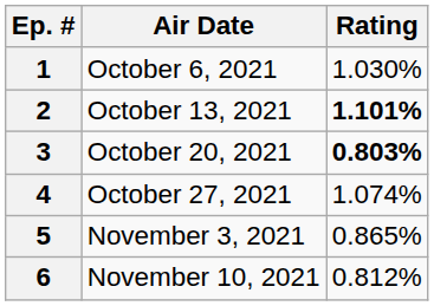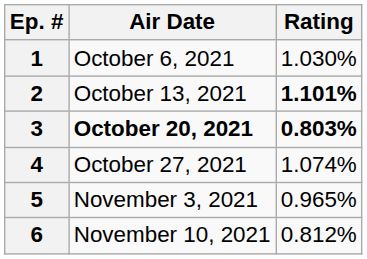 <table class="wikitable">
 <tr>
 <th>Ep. #</th>
 <th>Air Date</th>
 <th>Rating</th>
 </tr>
 <tr>
 <th>1</th>
 <td>October 6, 2021</td>
 <td>1.030%</td>
 </tr>
 <tr>
 <th>2</th>
 <td>October 13, 2021</td>
 <td><span><strong>1.101%</strong></span></td>
 </tr>
 <tr>
 <th>3</th>
-<td>October 20, 2021</td>
+<td><strong>October 20, 2021</strong></td>
 <td><span><strong>0.803%</strong></span></td>
 </tr>
 <tr>
 <th>4</th>
 <td>October 27, 2021</td>
 <td>1.074%</td>
 </tr>
 <tr>
 <th>5</th>
 <td>November 3, 2021</td>
-<td>0.865%</td>
+<td>0.965%</td>
 </tr>
 <tr>
 <th>6</th>
 <td>November 10, 2021</td>
 <td>0.812%</td>
 </tr>
 </table>
